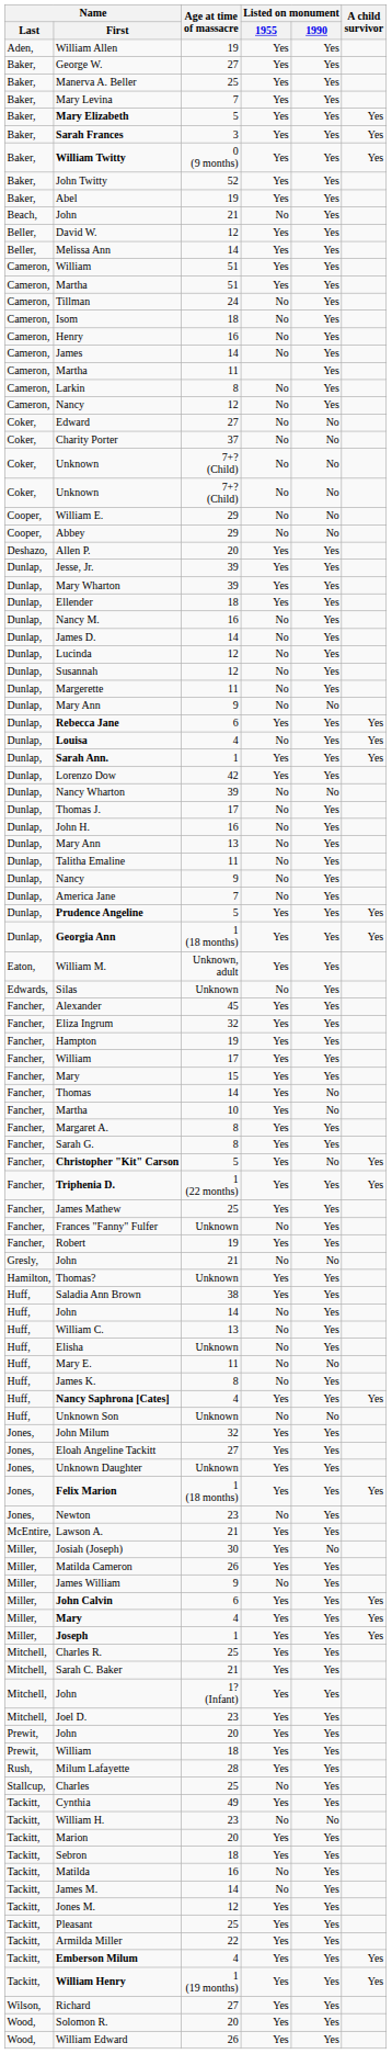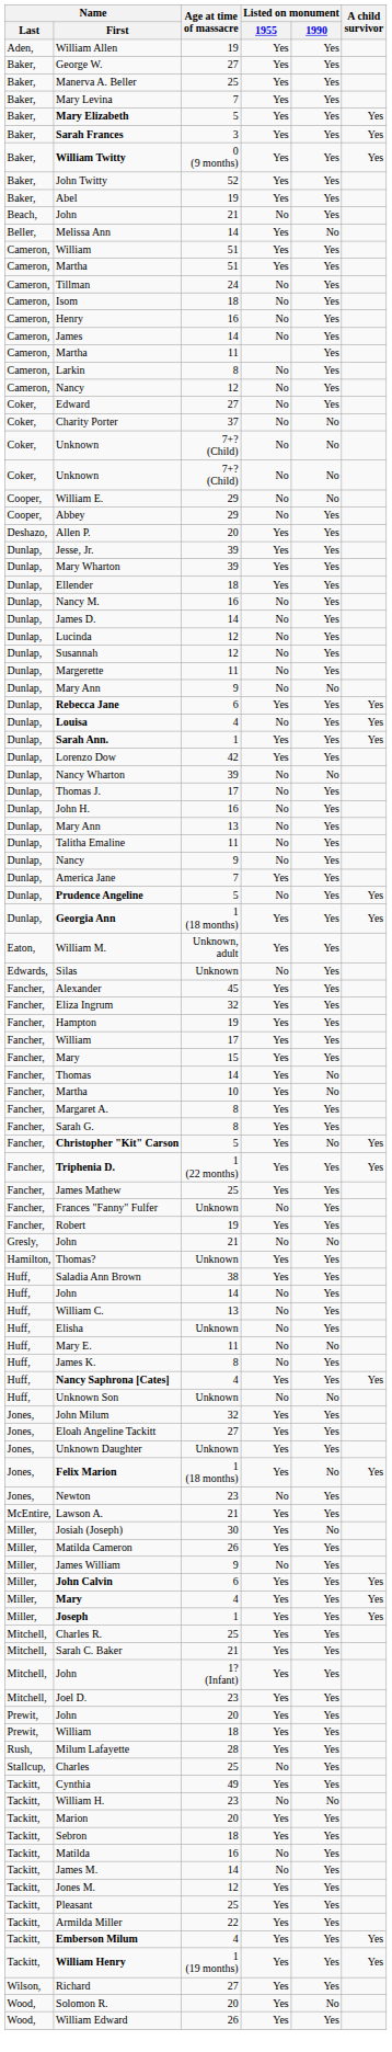 <table class="wikitable sortable mw-collapsible mw-collapsed">
 <tr>
 <th colspan="2" rowspan="1">Name</th>
 <th rowspan="2">Age at time<br>of massacre</th>
 <th colspan=2>Listed on monument</th>
 <th rowspan="2">A child<br>survivor</th>
 </tr>
 <tr>
 <th>Last</th>
 <th>First</th>
 <th><a href='#'>1955</a></th>
 <th><a href='#'>1990</a></th>
 </tr>
 <tr>
 <td>Aden,</td>
 <td>William Allen</td>
 <td align="right">19</td>
 <td align="right">Yes</td>
 <td align="right">Yes</td>
 <td></td>
 </tr>
 <tr>
 <td>Baker,</td>
 <td>George W.</td>
 <td align="right">27</td>
 <td align="right">Yes</td>
 <td align="right">Yes</td>
 <td></td>
 </tr>
 <tr>
 <td>Baker,</td>
 <td>Manerva A. Beller</td>
 <td align="right">25</td>
 <td align="right">Yes</td>
 <td align="right">Yes</td>
 <td></td>
 </tr>
 <tr>
 <td>Baker,</td>
 <td>Mary Levina</td>
 <td align="right">7</td>
 <td align="right">Yes</td>
 <td align="right">Yes</td>
 <td></td>
 </tr>
 <tr>
 <td>Baker,</td>
 <td><strong>Mary Elizabeth</strong></td>
 <td align="right">5</td>
 <td align="right">Yes</td>
 <td align="right">Yes</td>
 <td align="right">Yes</td>
 </tr>
 <tr>
 <td>Baker,</td>
 <td><strong>Sarah Frances</strong></td>
 <td align="right">3</td>
 <td align="right">Yes</td>
 <td align="right">Yes</td>
 <td align="right">Yes</td>
 </tr>
 <tr>
 <td>Baker,</td>
 <td><strong>William Twitty</strong></td>
 <td align="right">0<br>(9 months)</td>
 <td align="right">Yes</td>
 <td align="right">Yes</td>
 <td align="right">Yes</td>
 </tr>
 <tr>
 <td>Baker,</td>
 <td>John Twitty</td>
 <td align="right">52</td>
 <td align="right">Yes</td>
 <td align="right">Yes</td>
 <td></td>
 </tr>
 <tr>
 <td>Baker,</td>
 <td>Abel</td>
 <td align="right">19</td>
 <td align="right">Yes</td>
 <td align="right">Yes</td>
 <td></td>
 </tr>
 <tr>
 <td>Beach,</td>
 <td>John</td>
 <td align="right">21</td>
 <td align="right">No</td>
 <td align="right">Yes</td>
 <td></td>
 </tr>
 <tr>
 <td>Beller,</td>
-<td>David W.</td>
-<td align="right">12</td>
-<td align="right">Yes</td>
-<td align="right">Yes</td>
-<td></td>
-</tr>
-<tr>
-<td>Beller,</td>
 <td>Melissa Ann</td>
 <td align="right">14</td>
 <td align="right">Yes</td>
-<td align="right">Yes</td>
+<td align="right">No</td>
 <td></td>
 </tr>
 <tr>
 <td>Cameron,</td>
 <td>William</td>
 <td align="right">51</td>
 <td align="right">Yes</td>
 <td align="right">Yes</td>
 <td></td>
 </tr>
 <tr>
 <td>Cameron,</td>
 <td>Martha</td>
 <td align="right">51</td>
 <td align="right">Yes</td>
 <td align="right">Yes</td>
 <td></td>
 </tr>
 <tr>
 <td>Cameron,</td>
 <td>Tillman</td>
 <td align="right">24</td>
 <td align="right">No</td>
 <td align="right">Yes</td>
 <td></td>
 </tr>
 <tr>
 <td>Cameron,</td>
 <td>Isom</td>
 <td align="right">18</td>
 <td align="right">No</td>
 <td align="right">Yes</td>
 <td></td>
 </tr>
 <tr>
 <td>Cameron,</td>
 <td>Henry</td>
 <td align="right">16</td>
 <td align="right">No</td>
 <td align="right">Yes</td>
 <td></td>
 </tr>
 <tr>
 <td>Cameron,</td>
 <td>James</td>
 <td align="right">14</td>
 <td align="right">No</td>
 <td align="right">Yes</td>
 <td></td>
 </tr>
 <tr>
 <td>Cameron,</td>
 <td>Martha</td>
 <td align="right">11</td>
 <td align="right"></td>
 <td align="right">Yes</td>
 <td></td>
 </tr>
 <tr>
 <td>Cameron,</td>
 <td>Larkin</td>
 <td align="right">8</td>
 <td align="right">No</td>
 <td align="right">Yes</td>
 <td></td>
 </tr>
 <tr>
 <td>Cameron,</td>
 <td>Nancy</td>
 <td align="right">12</td>
 <td align="right">No</td>
 <td align="right">Yes</td>
 <td></td>
 </tr>
 <tr>
 <td>Coker,</td>
 <td>Edward</td>
 <td align="right">27</td>
 <td align="right">No</td>
-<td align="right">No</td>
+<td align="right">Yes</td>
 <td></td>
 </tr>
 <tr>
 <td>Coker,</td>
 <td>Charity Porter</td>
 <td align="right">37</td>
 <td align="right">No</td>
 <td align="right">No</td>
 <td></td>
 </tr>
 <tr>
 <td>Coker,</td>
 <td>Unknown</td>
 <td align="right">7+?<br>(Child)</td>
 <td align="right">No</td>
 <td align="right">No</td>
 <td></td>
 </tr>
 <tr>
 <td>Coker,</td>
 <td>Unknown</td>
 <td align="right">7+?<br>(Child)</td>
 <td align="right">No</td>
 <td align="right">No</td>
 <td></td>
 </tr>
 <tr>
 <td>Cooper,</td>
 <td>William E.</td>
 <td align="right">29</td>
 <td align="right">No</td>
 <td align="right">No</td>
 <td></td>
 </tr>
 <tr>
 <td>Cooper,</td>
 <td>Abbey</td>
 <td align="right">29</td>
 <td align="right">No</td>
-<td align="right">No</td>
+<td align="right">Yes</td>
 <td></td>
 </tr>
 <tr>
 <td>Deshazo,</td>
 <td>Allen P.</td>
 <td align="right">20</td>
 <td align="right">Yes</td>
 <td align="right">Yes</td>
 <td></td>
 </tr>
 <tr>
 <td>Dunlap,</td>
 <td>Jesse, Jr.</td>
 <td align="right">39</td>
 <td align="right">Yes</td>
 <td align="right">Yes</td>
 <td></td>
 </tr>
 <tr>
 <td>Dunlap,</td>
 <td>Mary Wharton</td>
 <td align="right">39</td>
 <td align="right">Yes</td>
 <td align="right">Yes</td>
 <td></td>
 </tr>
 <tr>
 <td>Dunlap,</td>
 <td>Ellender</td>
 <td align="right">18</td>
 <td align="right">Yes</td>
 <td align="right">Yes</td>
 <td></td>
 </tr>
 <tr>
 <td>Dunlap,</td>
 <td>Nancy M.</td>
 <td align="right">16</td>
 <td align="right">No</td>
 <td align="right">Yes</td>
 <td></td>
 </tr>
 <tr>
 <td>Dunlap,</td>
 <td>James D.</td>
 <td align="right">14</td>
 <td align="right">No</td>
 <td align="right">Yes</td>
 <td></td>
 </tr>
 <tr>
 <td>Dunlap,</td>
 <td>Lucinda</td>
 <td align="right">12</td>
 <td align="right">No</td>
 <td align="right">Yes</td>
 <td></td>
 </tr>
 <tr>
 <td>Dunlap,</td>
 <td>Susannah</td>
 <td align="right">12</td>
 <td align="right">No</td>
 <td align="right">Yes</td>
 <td></td>
 </tr>
 <tr>
 <td>Dunlap,</td>
 <td>Margerette</td>
 <td align="right">11</td>
 <td align="right">No</td>
 <td align="right">Yes</td>
 <td></td>
 </tr>
 <tr>
 <td>Dunlap,</td>
 <td>Mary Ann</td>
 <td align="right">9</td>
 <td align="right">No</td>
 <td align="right">No</td>
 <td></td>
 </tr>
 <tr>
 <td>Dunlap,</td>
 <td><strong>Rebecca Jane</strong></td>
 <td align="right">6</td>
 <td align="right">Yes</td>
 <td align="right">Yes</td>
 <td align="right">Yes</td>
 </tr>
 <tr>
 <td>Dunlap,</td>
 <td><strong>Louisa</strong></td>
 <td align="right">4</td>
 <td align="right">No</td>
 <td align="right">Yes</td>
 <td align="right">Yes</td>
 </tr>
 <tr>
 <td>Dunlap,</td>
 <td><strong>Sarah Ann.</strong></td>
 <td align="right">1</td>
 <td align="right">Yes</td>
 <td align="right">Yes</td>
 <td align="right">Yes</td>
 </tr>
 <tr>
 <td>Dunlap,</td>
 <td>Lorenzo Dow</td>
 <td align="right">42</td>
 <td align="right">Yes</td>
 <td align="right">Yes</td>
 <td></td>
 </tr>
 <tr>
 <td>Dunlap,</td>
 <td>Nancy Wharton</td>
 <td align="right">39</td>
 <td align="right">No</td>
 <td align="right">No</td>
 <td></td>
 </tr>
 <tr>
 <td>Dunlap,</td>
 <td>Thomas J.</td>
 <td align="right">17</td>
 <td align="right">No</td>
 <td align="right">Yes</td>
 <td></td>
 </tr>
 <tr>
 <td>Dunlap,</td>
 <td>John H.</td>
 <td align="right">16</td>
 <td align="right">No</td>
 <td align="right">Yes</td>
 <td></td>
 </tr>
 <tr>
 <td>Dunlap,</td>
 <td>Mary Ann</td>
 <td align="right">13</td>
 <td align="right">No</td>
 <td align="right">Yes</td>
 <td></td>
 </tr>
 <tr>
 <td>Dunlap,</td>
 <td>Talitha Emaline</td>
 <td align="right">11</td>
 <td align="right">No</td>
 <td align="right">Yes</td>
 <td></td>
 </tr>
 <tr>
 <td>Dunlap,</td>
 <td>Nancy</td>
 <td align="right">9</td>
 <td align="right">No</td>
 <td align="right">Yes</td>
 <td></td>
 </tr>
 <tr>
 <td>Dunlap,</td>
 <td>America Jane</td>
 <td align="right">7</td>
-<td align="right">No</td>
+<td align="right">Yes</td>
 <td align="right">Yes</td>
 <td></td>
 </tr>
 <tr>
 <td>Dunlap,</td>
 <td><strong>Prudence Angeline</strong></td>
 <td align="right">5</td>
-<td align="right">Yes</td>
+<td align="right">No</td>
 <td align="right">Yes</td>
 <td align="right">Yes</td>
 </tr>
 <tr>
 <td>Dunlap,</td>
 <td><strong>Georgia Ann</strong></td>
 <td align="right">1<br>(18 months)</td>
 <td align="right">Yes</td>
 <td align="right">Yes</td>
 <td align="right">Yes</td>
 </tr>
 <tr>
 <td>Eaton,</td>
 <td>William M.</td>
 <td align="right">Unknown,<br>adult</td>
 <td align="right">Yes</td>
 <td align="right">Yes</td>
 <td></td>
 </tr>
 <tr>
 <td>Edwards,</td>
 <td>Silas</td>
 <td align="right">Unknown</td>
 <td align="right">No</td>
 <td align="right">Yes</td>
 <td></td>
 </tr>
 <tr>
 <td>Fancher,</td>
 <td>Alexander</td>
 <td align="right">45</td>
 <td align="right">Yes</td>
 <td align="right">Yes</td>
 <td></td>
 </tr>
 <tr>
 <td>Fancher,</td>
 <td>Eliza Ingrum</td>
 <td align="right">32</td>
 <td align="right">Yes</td>
 <td align="right">Yes</td>
 <td></td>
 </tr>
 <tr>
 <td>Fancher,</td>
 <td>Hampton</td>
 <td align="right">19</td>
 <td align="right">Yes</td>
 <td align="right">Yes</td>
 <td></td>
 </tr>
 <tr>
 <td>Fancher,</td>
 <td>William</td>
 <td align="right">17</td>
 <td align="right">Yes</td>
 <td align="right">Yes</td>
 <td></td>
 </tr>
 <tr>
 <td>Fancher,</td>
 <td>Mary</td>
 <td align="right">15</td>
 <td align="right">Yes</td>
 <td align="right">Yes</td>
 <td></td>
 </tr>
 <tr>
 <td>Fancher,</td>
 <td>Thomas</td>
 <td align="right">14</td>
 <td align="right">Yes</td>
 <td align="right">No</td>
 <td></td>
 </tr>
 <tr>
 <td>Fancher,</td>
 <td>Martha</td>
 <td align="right">10</td>
 <td align="right">Yes</td>
 <td align="right">No</td>
 <td></td>
 </tr>
 <tr>
 <td>Fancher,</td>
 <td>Margaret A.</td>
 <td align="right">8</td>
 <td align="right">Yes</td>
 <td align="right">Yes</td>
 <td></td>
 </tr>
 <tr>
 <td>Fancher,</td>
 <td>Sarah G.</td>
 <td align="right">8</td>
 <td align="right">Yes</td>
 <td align="right">Yes</td>
 <td></td>
 </tr>
 <tr>
 <td>Fancher,</td>
 <td><strong>Christopher "Kit" Carson</strong></td>
 <td align="right">5</td>
 <td align="right">Yes</td>
 <td align="right">No</td>
 <td align="right">Yes</td>
 </tr>
 <tr>
 <td>Fancher,</td>
 <td><strong>Triphenia D.</strong></td>
 <td align="right">1<br>(22 months)</td>
 <td align="right">Yes</td>
 <td align="right">Yes</td>
 <td align="right">Yes</td>
 </tr>
 <tr>
 <td>Fancher,</td>
 <td>James Mathew</td>
 <td align="right">25</td>
 <td align="right">Yes</td>
 <td align="right">Yes</td>
 <td></td>
 </tr>
 <tr>
 <td>Fancher,</td>
 <td>Frances "Fanny" Fulfer</td>
 <td align="right">Unknown</td>
 <td align="right">No</td>
 <td align="right">Yes</td>
 <td></td>
 </tr>
 <tr>
 <td>Fancher,</td>
 <td>Robert</td>
 <td align="right">19</td>
 <td align="right">Yes</td>
 <td align="right">Yes</td>
 <td></td>
 </tr>
 <tr>
 <td>Gresly,</td>
 <td>John</td>
 <td align="right">21</td>
 <td align="right">No</td>
 <td align="right">No</td>
 <td></td>
 </tr>
 <tr>
 <td>Hamilton,</td>
 <td>Thomas?</td>
 <td align="right">Unknown</td>
 <td align="right">Yes</td>
 <td align="right">Yes</td>
 <td></td>
 </tr>
 <tr>
 <td>Huff,</td>
 <td>Saladia Ann Brown</td>
 <td align="right">38</td>
 <td align="right">Yes</td>
 <td align="right">Yes</td>
 <td></td>
 </tr>
 <tr>
 <td>Huff,</td>
 <td>John</td>
 <td align="right">14</td>
 <td align="right">No</td>
 <td align="right">Yes</td>
 <td></td>
 </tr>
 <tr>
 <td>Huff,</td>
 <td>William C.</td>
 <td align="right">13</td>
 <td align="right">No</td>
 <td align="right">Yes</td>
 <td></td>
 </tr>
 <tr>
 <td>Huff,</td>
 <td>Elisha</td>
 <td align="right">Unknown</td>
 <td align="right">No</td>
 <td align="right">Yes</td>
 <td></td>
 </tr>
 <tr>
 <td>Huff,</td>
 <td>Mary E.</td>
 <td align="right">11</td>
 <td align="right">No</td>
 <td align="right">No</td>
 <td></td>
 </tr>
 <tr>
 <td>Huff,</td>
 <td>James K.</td>
 <td align="right">8</td>
 <td align="right">No</td>
 <td align="right">Yes</td>
 <td></td>
 </tr>
 <tr>
 <td>Huff,</td>
 <td><strong>Nancy Saphrona [Cates]</strong></td>
 <td align="right">4</td>
 <td align="right">Yes</td>
 <td align="right">Yes</td>
 <td align="right">Yes</td>
 </tr>
 <tr>
 <td>Huff,</td>
 <td>Unknown Son</td>
 <td align="right">Unknown</td>
 <td align="right">No</td>
 <td align="right">No</td>
 <td></td>
 </tr>
 <tr>
 <td>Jones,</td>
 <td>John Milum</td>
 <td align="right">32</td>
 <td align="right">Yes</td>
 <td align="right">Yes</td>
 <td></td>
 </tr>
 <tr>
 <td>Jones,</td>
 <td>Eloah Angeline Tackitt</td>
 <td align="right">27</td>
 <td align="right">Yes</td>
 <td align="right">Yes</td>
 <td></td>
 </tr>
 <tr>
 <td>Jones,</td>
 <td>Unknown Daughter</td>
 <td align="right">Unknown</td>
 <td align="right">Yes</td>
 <td align="right">Yes</td>
 <td></td>
 </tr>
 <tr>
 <td>Jones,</td>
 <td><strong>Felix Marion</strong></td>
 <td align="right">1<br>(18 months)</td>
 <td align="right">Yes</td>
-<td align="right">Yes</td>
+<td align="right">No</td>
 <td align="right">Yes</td>
 </tr>
 <tr>
 <td>Jones,</td>
 <td>Newton</td>
 <td align="right">23</td>
 <td align="right">No</td>
 <td align="right">Yes</td>
 <td></td>
 </tr>
 <tr>
 <td>McEntire,</td>
 <td>Lawson A.</td>
 <td align="right">21</td>
 <td align="right">Yes</td>
 <td align="right">Yes</td>
 <td></td>
 </tr>
 <tr>
 <td>Miller,</td>
 <td>Josiah (Joseph)</td>
 <td align="right">30</td>
 <td align="right">Yes</td>
 <td align="right">No</td>
 <td></td>
 </tr>
 <tr>
 <td>Miller,</td>
 <td>Matilda Cameron</td>
 <td align="right">26</td>
 <td align="right">Yes</td>
 <td align="right">Yes</td>
 <td></td>
 </tr>
 <tr>
 <td>Miller,</td>
 <td>James William</td>
 <td align="right">9</td>
 <td align="right">No</td>
 <td align="right">Yes</td>
 <td></td>
 </tr>
 <tr>
 <td>Miller,</td>
 <td><strong>John Calvin</strong></td>
 <td align="right">6</td>
 <td align="right">Yes</td>
 <td align="right">Yes</td>
 <td align="right">Yes</td>
 </tr>
 <tr>
 <td>Miller,</td>
 <td><strong>Mary</strong></td>
 <td align="right">4</td>
 <td align="right">Yes</td>
 <td align="right">Yes</td>
 <td align="right">Yes</td>
 </tr>
 <tr>
 <td>Miller,</td>
 <td><strong>Joseph</strong></td>
 <td align="right">1</td>
 <td align="right">Yes</td>
 <td align="right">Yes</td>
 <td align="right">Yes</td>
 </tr>
 <tr>
 <td>Mitchell,</td>
 <td>Charles R.</td>
 <td align="right">25</td>
 <td align="right">Yes</td>
 <td align="right">Yes</td>
 <td></td>
 </tr>
 <tr>
 <td>Mitchell,</td>
 <td>Sarah C. Baker</td>
 <td align="right">21</td>
 <td align="right">Yes</td>
 <td align="right">Yes</td>
 <td></td>
 </tr>
 <tr>
 <td>Mitchell,</td>
 <td>John</td>
 <td align="right">1?<br>(Infant)</td>
 <td align="right">Yes</td>
 <td align="right">Yes</td>
 <td></td>
 </tr>
 <tr>
 <td>Mitchell,</td>
 <td>Joel D.</td>
 <td align="right">23</td>
 <td align="right">Yes</td>
 <td align="right">Yes</td>
 <td></td>
 </tr>
 <tr>
 <td>Prewit,</td>
 <td>John</td>
 <td align="right">20</td>
 <td align="right">Yes</td>
 <td align="right">Yes</td>
 <td></td>
 </tr>
 <tr>
 <td>Prewit,</td>
 <td>William</td>
 <td align="right">18</td>
 <td align="right">Yes</td>
 <td align="right">Yes</td>
 <td></td>
 </tr>
 <tr>
 <td>Rush,</td>
 <td>Milum Lafayette</td>
 <td align="right">28</td>
 <td align="right">Yes</td>
 <td align="right">Yes</td>
 <td></td>
 </tr>
 <tr>
 <td>Stallcup,</td>
 <td>Charles</td>
 <td align="right">25</td>
 <td align="right">No</td>
 <td align="right">Yes</td>
 <td></td>
 </tr>
 <tr>
 <td>Tackitt,</td>
 <td>Cynthia</td>
 <td align="right">49</td>
 <td align="right">Yes</td>
 <td align="right">Yes</td>
 <td></td>
 </tr>
 <tr>
 <td>Tackitt,</td>
 <td>William H.</td>
 <td align="right">23</td>
 <td align="right">No</td>
 <td align="right">No</td>
 <td></td>
 </tr>
 <tr>
 <td>Tackitt,</td>
 <td>Marion</td>
 <td align="right">20</td>
 <td align="right">Yes</td>
 <td align="right">Yes</td>
 <td></td>
 </tr>
 <tr>
 <td>Tackitt,</td>
 <td>Sebron</td>
 <td align="right">18</td>
 <td align="right">Yes</td>
 <td align="right">Yes</td>
 <td></td>
 </tr>
 <tr>
 <td>Tackitt,</td>
 <td>Matilda</td>
 <td align="right">16</td>
 <td align="right">No</td>
 <td align="right">Yes</td>
 <td></td>
 </tr>
 <tr>
 <td>Tackitt,</td>
 <td>James M.</td>
 <td align="right">14</td>
 <td align="right">No</td>
 <td align="right">Yes</td>
 <td></td>
 </tr>
 <tr>
 <td>Tackitt,</td>
 <td>Jones M.</td>
 <td align="right">12</td>
 <td align="right">Yes</td>
 <td align="right">Yes</td>
 <td></td>
 </tr>
 <tr>
 <td>Tackitt,</td>
 <td>Pleasant</td>
 <td align="right">25</td>
 <td align="right">Yes</td>
 <td align="right">Yes</td>
 <td></td>
 </tr>
 <tr>
 <td>Tackitt,</td>
 <td>Armilda Miller</td>
 <td align="right">22</td>
 <td align="right">Yes</td>
 <td align="right">Yes</td>
 <td></td>
 </tr>
 <tr>
 <td>Tackitt,</td>
 <td><strong>Emberson Milum</strong></td>
 <td align="right">4</td>
 <td align="right">Yes</td>
 <td align="right">Yes</td>
 <td align="right">Yes</td>
 </tr>
 <tr>
 <td>Tackitt,</td>
 <td><strong>William Henry</strong></td>
 <td align="right">1<br>(19 months)</td>
 <td align="right">Yes</td>
 <td align="right">Yes</td>
 <td align="right">Yes</td>
 </tr>
 <tr>
 <td>Wilson,</td>
 <td>Richard</td>
 <td align="right">27</td>
 <td align="right">Yes</td>
 <td align="right">Yes</td>
 <td></td>
 </tr>
 <tr>
 <td>Wood,</td>
 <td>Solomon R.</td>
 <td align="right">20</td>
 <td align="right">Yes</td>
-<td align="right">Yes</td>
+<td align="right">No</td>
 <td></td>
 </tr>
 <tr>
 <td>Wood,</td>
 <td>William Edward</td>
 <td align="right">26</td>
 <td align="right">Yes</td>
 <td align="right">Yes</td>
 <td></td>
 </tr>
 </table>
